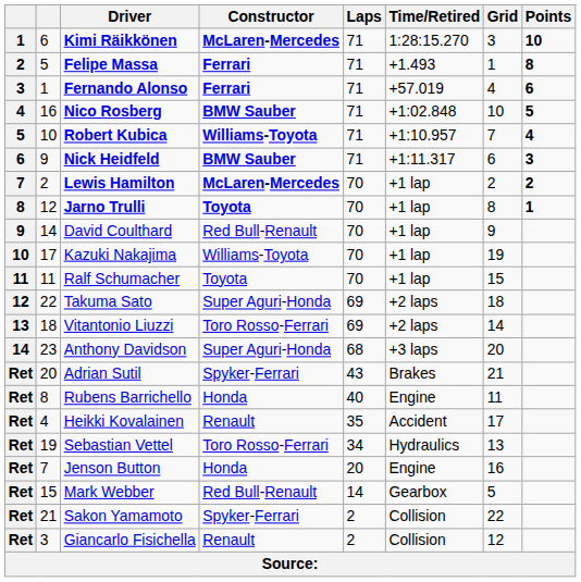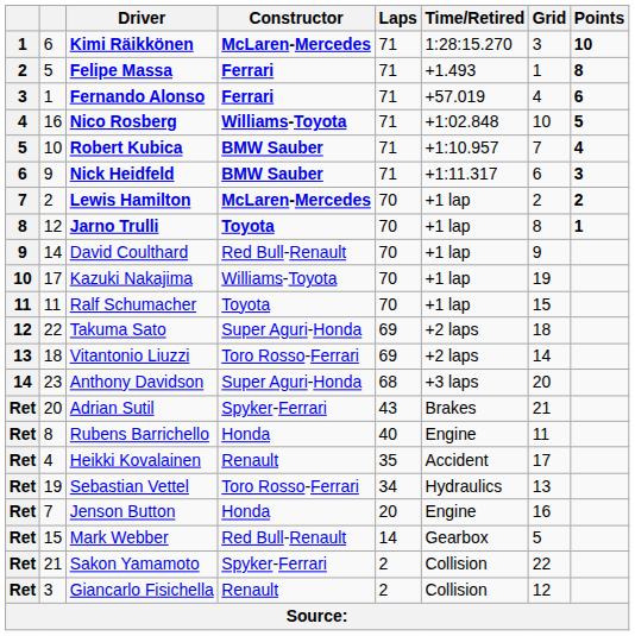 <table class="wikitable" style="font-size:85%">
 <tr>
 <th></th>
 <th></th>
 <th>Driver</th>
 <th>Constructor</th>
 <th>Laps</th>
 <th>Time/Retired</th>
 <th>Grid</th>
 <th>Points</th>
 </tr>
 <tr>
 <th>1</th>
 <td>6</td>
 <td> <strong><a href='#'>Kimi Räikkönen</a></strong></td>
 <td align="center" nowrap><strong><a href='#'>McLaren</a>-<a href='#'>Mercedes</a></strong></td>
 <td>71</td>
 <td>1:28:15.270</td>
 <td>3</td>
 <td><strong>10</strong></td>
 </tr>
 <tr>
 <th>2</th>
 <td>5</td>
 <td> <strong><a href='#'>Felipe Massa</a></strong></td>
 <td><strong><a href='#'>Ferrari</a></strong></td>
 <td>71</td>
 <td>+1.493</td>
 <td>1</td>
 <td><strong>8</strong></td>
 </tr>
 <tr>
 <th>3</th>
 <td>1</td>
 <td> <strong><a href='#'>Fernando Alonso</a></strong></td>
 <td><strong><a href='#'>Ferrari</a></strong></td>
 <td>71</td>
 <td>+57.019</td>
 <td>4</td>
 <td><strong>6</strong></td>
 </tr>
 <tr>
 <th>4</th>
 <td>16</td>
 <td> <strong><a href='#'>Nico Rosberg</a></strong></td>
-<td><strong><a href='#'>BMW Sauber</a></strong></td>
+<td><strong><a href='#'>Williams</a>-<a href='#'>Toyota</a></strong></td>
 <td>71</td>
 <td>+1:02.848</td>
 <td>10</td>
 <td><strong>5</strong></td>
 </tr>
 <tr>
 <th>5</th>
 <td>10</td>
 <td> <strong><a href='#'>Robert Kubica</a></strong></td>
-<td><strong><a href='#'>Williams</a>-<a href='#'>Toyota</a></strong></td>
+<td><strong><a href='#'>BMW Sauber</a></strong></td>
 <td>71</td>
 <td>+1:10.957</td>
 <td>7</td>
 <td><strong>4</strong></td>
 </tr>
 <tr>
 <th>6</th>
 <td>9</td>
 <td> <strong><a href='#'>Nick Heidfeld</a></strong></td>
 <td><strong><a href='#'>BMW Sauber</a></strong></td>
 <td>71</td>
 <td>+1:11.317</td>
 <td>6</td>
 <td><strong>3</strong></td>
 </tr>
 <tr>
 <th>7</th>
 <td>2</td>
 <td> <strong><a href='#'>Lewis Hamilton</a></strong></td>
 <td><strong><a href='#'>McLaren</a>-<a href='#'>Mercedes</a></strong></td>
 <td>70</td>
 <td>+1 lap</td>
 <td>2</td>
 <td><strong>2</strong></td>
 </tr>
 <tr>
 <th>8</th>
 <td>12</td>
 <td> <strong><a href='#'>Jarno Trulli</a></strong></td>
 <td><strong><a href='#'>Toyota</a></strong></td>
 <td>70</td>
 <td>+1 lap</td>
 <td>8</td>
 <td><strong>1</strong></td>
 </tr>
 <tr>
 <th>9</th>
 <td>14</td>
 <td> <a href='#'>David Coulthard</a></td>
 <td><a href='#'>Red Bull</a>-<a href='#'>Renault</a></td>
 <td>70</td>
 <td>+1 lap</td>
 <td>9</td>
 <td></td>
 </tr>
 <tr>
 <th>10</th>
 <td>17</td>
 <td> <a href='#'>Kazuki Nakajima</a></td>
 <td><a href='#'>Williams</a>-<a href='#'>Toyota</a></td>
 <td>70</td>
 <td>+1 lap</td>
 <td>19</td>
 <td></td>
 </tr>
 <tr>
 <th>11</th>
 <td>11</td>
 <td> <a href='#'>Ralf Schumacher</a></td>
 <td><a href='#'>Toyota</a></td>
 <td>70</td>
 <td>+1 lap</td>
 <td>15</td>
 <td></td>
 </tr>
 <tr>
 <th>12</th>
 <td>22</td>
 <td> <a href='#'>Takuma Sato</a></td>
 <td><a href='#'>Super Aguri</a>-<a href='#'>Honda</a></td>
 <td>69</td>
 <td>+2 laps</td>
 <td>18</td>
 <td></td>
 </tr>
 <tr>
 <th>13</th>
 <td>18</td>
 <td> <a href='#'>Vitantonio Liuzzi</a></td>
 <td><a href='#'>Toro Rosso</a>-<a href='#'>Ferrari</a></td>
 <td>69</td>
 <td>+2 laps</td>
 <td>14</td>
 <td></td>
 </tr>
 <tr>
 <th>14</th>
 <td>23</td>
 <td> <a href='#'>Anthony Davidson</a></td>
 <td><a href='#'>Super Aguri</a>-<a href='#'>Honda</a></td>
 <td>68</td>
 <td>+3 laps</td>
 <td>20</td>
 <td></td>
 </tr>
 <tr>
 <th>Ret</th>
 <td>20</td>
 <td> <a href='#'>Adrian Sutil</a></td>
 <td><a href='#'>Spyker</a>-<a href='#'>Ferrari</a></td>
 <td>43</td>
 <td>Brakes</td>
 <td>21</td>
 <td></td>
 </tr>
 <tr>
 <th>Ret</th>
 <td>8</td>
 <td> <a href='#'>Rubens Barrichello</a></td>
 <td><a href='#'>Honda</a></td>
 <td>40</td>
 <td>Engine</td>
 <td>11</td>
 <td></td>
 </tr>
 <tr>
 <th>Ret</th>
 <td>4</td>
 <td> <a href='#'>Heikki Kovalainen</a></td>
 <td><a href='#'>Renault</a></td>
 <td>35</td>
 <td>Accident</td>
 <td>17</td>
 <td></td>
 </tr>
 <tr>
 <th>Ret</th>
 <td>19</td>
 <td> <a href='#'>Sebastian Vettel</a></td>
 <td><a href='#'>Toro Rosso</a>-<a href='#'>Ferrari</a></td>
 <td>34</td>
 <td>Hydraulics</td>
 <td>13</td>
 <td></td>
 </tr>
 <tr>
 <th>Ret</th>
 <td>7</td>
 <td> <a href='#'>Jenson Button</a></td>
 <td><a href='#'>Honda</a></td>
 <td>20</td>
 <td>Engine</td>
 <td>16</td>
 <td></td>
 </tr>
 <tr>
 <th>Ret</th>
 <td>15</td>
 <td> <a href='#'>Mark Webber</a></td>
 <td><a href='#'>Red Bull</a>-<a href='#'>Renault</a></td>
 <td>14</td>
 <td>Gearbox</td>
 <td>5</td>
 <td></td>
 </tr>
 <tr>
 <th>Ret</th>
 <td>21</td>
 <td> <a href='#'>Sakon Yamamoto</a></td>
 <td><a href='#'>Spyker</a>-<a href='#'>Ferrari</a></td>
 <td>2</td>
 <td>Collision</td>
 <td>22</td>
 <td></td>
 </tr>
 <tr>
 <th>Ret</th>
 <td>3</td>
 <td align="center" nowrap> <a href='#'>Giancarlo Fisichella</a></td>
 <td><a href='#'>Renault</a></td>
 <td>2</td>
 <td>Collision</td>
 <td>12</td>
 <td></td>
 </tr>
 <tr>
 <th colspan=8>Source:</th>
 </tr>
 </table>
